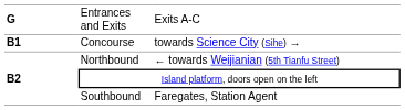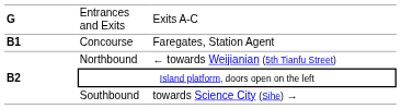 <table cellspacing=0 cellpadding=3>
 <tr>
 <td style="border-top:solid 1px gray;border-bottom:solid 1px gray;" width=100><strong>G</strong></td>
 <td style="border-top:solid 1px gray;border-bottom:solid 1px gray;" width=100>Entrances and Exits</td>
 <td style="border-top:solid 1px gray;border-bottom:solid 1px gray;" width=350>Exits A-C</td>
 </tr>
 <tr>
 <td style="border-bottom:solid 1px gray;"><strong>B1</strong></td>
 <td style="border-bottom:solid 1px gray;">Concourse</td>
-<td style="border-bottom:solid 1px gray;">  towards <a href='#'>Science City</a> <small>(<a href='#'>Sihe</a>)</small> →</td>
+<td style="border-bottom:solid 1px gray;">Faregates, Station Agent</td>
 </tr>
 <tr>
 <td style="border-bottom:solid 1px gray;" rowspan=3><strong>B2</strong></td>
 <td>Northbound</td>
 <td>←  towards <a href='#'>Weijianian</a> <small>(<a href='#'>5th Tianfu Street</a>)</small></td>
 </tr>
 <tr>
 <td style="border-right:solid 2px black;border-left:solid 2px black;border-top:solid 2px black;border-bottom:solid 2px black;text-align:center;" colspan=2><small><a href='#'>Island platform</a>, doors open on the left</small></td>
 </tr>
 <tr>
 <td style="border-bottom:solid 1px gray;">Southbound</td>
-<td style="border-bottom:solid 1px gray;">Faregates, Station Agent</td>
+<td style="border-bottom:solid 1px gray;">  towards <a href='#'>Science City</a> <small>(<a href='#'>Sihe</a>)</small> →</td>
 </tr>
 </table>
